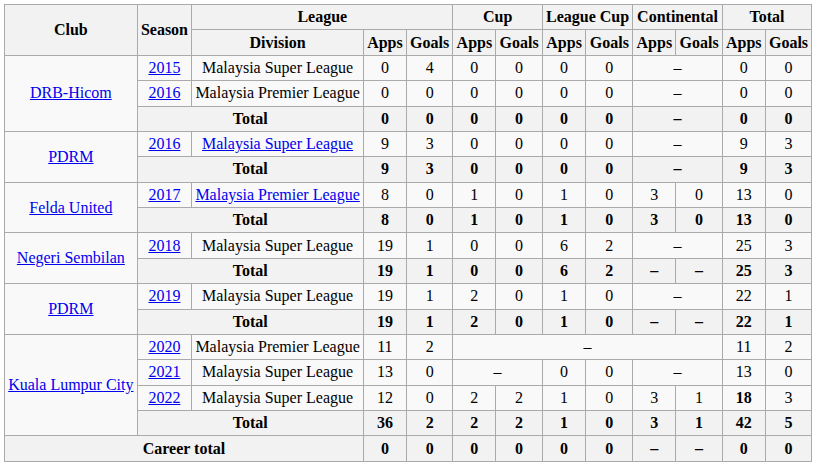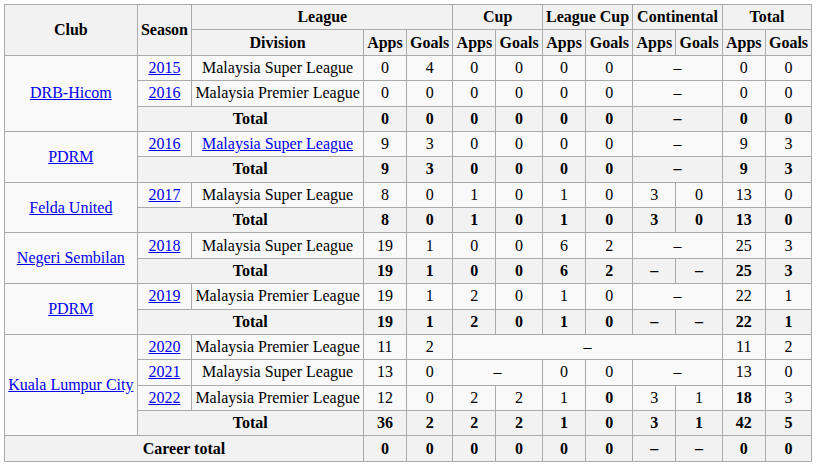 <table class=wikitable style="text-align:center">
 <tr>
 <th rowspan=2>Club</th>
 <th rowspan=2>Season</th>
 <th colspan=3>League</th>
 <th colspan=2>Cup</th>
 <th colspan=2>League Cup</th>
 <th colspan=2>Continental</th>
 <th colspan=2>Total</th>
 </tr>
 <tr>
 <th>Division</th>
 <th>Apps</th>
 <th>Goals</th>
 <th>Apps</th>
 <th>Goals</th>
 <th>Apps</th>
 <th>Goals</th>
 <th>Apps</th>
 <th>Goals</th>
 <th>Apps</th>
 <th>Goals</th>
 </tr>
 <tr>
 <td rowspan=3><a href='#'>DRB-Hicom</a></td>
 <td><a href='#'>2015</a></td>
 <td>Malaysia Super League</td>
 <td>0</td>
 <td>4</td>
 <td>0</td>
 <td>0</td>
 <td>0</td>
 <td>0</td>
 <td colspan=2>–</td>
 <td>0</td>
 <td>0</td>
 </tr>
 <tr>
 <td><a href='#'>2016</a></td>
 <td>Malaysia Premier League</td>
 <td>0</td>
 <td>0</td>
 <td>0</td>
 <td>0</td>
 <td>0</td>
 <td>0</td>
 <td colspan=2>–</td>
 <td>0</td>
 <td>0</td>
 </tr>
 <tr>
 <th colspan="2">Total</th>
 <th>0</th>
 <th>0</th>
 <th>0</th>
 <th>0</th>
 <th>0</th>
 <th>0</th>
 <th colspan=2>–</th>
 <th>0</th>
 <th>0</th>
 </tr>
 <tr>
 <td rowspan=2><a href='#'>PDRM</a></td>
 <td><a href='#'>2016</a></td>
 <td><a href='#'>Malaysia Super League</a></td>
 <td>9</td>
 <td>3</td>
 <td>0</td>
 <td>0</td>
 <td>0</td>
 <td>0</td>
 <td colspan=2>–</td>
 <td>9</td>
 <td>3</td>
 </tr>
 <tr>
 <th colspan="2">Total</th>
 <th>9</th>
 <th>3</th>
 <th>0</th>
 <th>0</th>
 <th>0</th>
 <th>0</th>
 <th colspan=2>–</th>
 <th>9</th>
 <th>3</th>
 </tr>
 <tr>
 <td rowspan=2><a href='#'>Felda United</a></td>
 <td><a href='#'>2017</a></td>
-<td><a href='#'>Malaysia Premier League</a></td>
+<td>Malaysia Super League</td>
 <td>8</td>
 <td>0</td>
 <td>1</td>
 <td>0</td>
 <td>1</td>
 <td>0</td>
 <td>3</td>
 <td>0</td>
 <td>13</td>
 <td>0</td>
 </tr>
 <tr>
 <th colspan="2">Total</th>
 <th>8</th>
 <th>0</th>
 <th>1</th>
 <th>0</th>
 <th>1</th>
 <th>0</th>
 <th>3</th>
 <th>0</th>
 <th>13</th>
 <th>0</th>
 </tr>
 <tr>
 <td rowspan=2><a href='#'>Negeri Sembilan</a></td>
 <td><a href='#'>2018</a></td>
 <td>Malaysia Super League</td>
 <td>19</td>
 <td>1</td>
 <td>0</td>
 <td>0</td>
 <td>6</td>
 <td>2</td>
 <td colspan=2>–</td>
 <td>25</td>
 <td>3</td>
 </tr>
 <tr>
 <th colspan="2">Total</th>
 <th>19</th>
 <th>1</th>
 <th>0</th>
 <th>0</th>
 <th>6</th>
 <th>2</th>
 <th>–</th>
 <th>–</th>
 <th>25</th>
 <th>3</th>
 </tr>
 <tr>
 <td rowspan=2><a href='#'>PDRM</a></td>
 <td><a href='#'>2019</a></td>
-<td>Malaysia Super League</td>
+<td>Malaysia Premier League</td>
 <td>19</td>
 <td>1</td>
 <td>2</td>
 <td>0</td>
 <td>1</td>
 <td>0</td>
 <td colspan=2>–</td>
 <td>22</td>
 <td>1</td>
 </tr>
 <tr>
 <th colspan="2">Total</th>
 <th>19</th>
 <th>1</th>
 <th>2</th>
 <th>0</th>
 <th>1</th>
 <th>0</th>
 <th>–</th>
 <th>–</th>
 <th>22</th>
 <th>1</th>
 </tr>
 <tr>
 <td rowspan=4><a href='#'>Kuala Lumpur City</a></td>
 <td><a href='#'>2020</a></td>
 <td>Malaysia Premier League</td>
 <td>11</td>
 <td>2</td>
 <td colspan=6>–</td>
 <td>11</td>
 <td>2</td>
 </tr>
 <tr>
 <td><a href='#'>2021</a></td>
 <td>Malaysia Super League</td>
 <td>13</td>
 <td>0</td>
 <td colspan=2>–</td>
 <td>0</td>
 <td>0</td>
 <td colspan=2>–</td>
 <td>13</td>
 <td>0</td>
 </tr>
 <tr>
 <td><a href='#'>2022</a></td>
-<td>Malaysia Super League</td>
+<td>Malaysia Premier League</td>
 <td>12</td>
 <td>0</td>
 <td>2</td>
 <td>2</td>
 <td>1</td>
-<td>0</td>
+<td><strong>0</strong></td>
 <td>3</td>
 <td>1</td>
 <td><strong>18</strong></td>
 <td>3</td>
 </tr>
 <tr>
 <th colspan="2">Total</th>
 <th>36</th>
 <th>2</th>
 <th>2</th>
 <th>2</th>
 <th>1</th>
 <th>0</th>
 <th>3</th>
 <th>1</th>
 <th>42</th>
 <th>5</th>
 </tr>
 <tr>
 <th colspan="3">Career total</th>
 <th>0</th>
 <th>0</th>
 <th>0</th>
 <th>0</th>
 <th>0</th>
 <th>0</th>
 <th>–</th>
 <th>–</th>
 <th>0</th>
 <th>0</th>
 </tr>
 </table>
